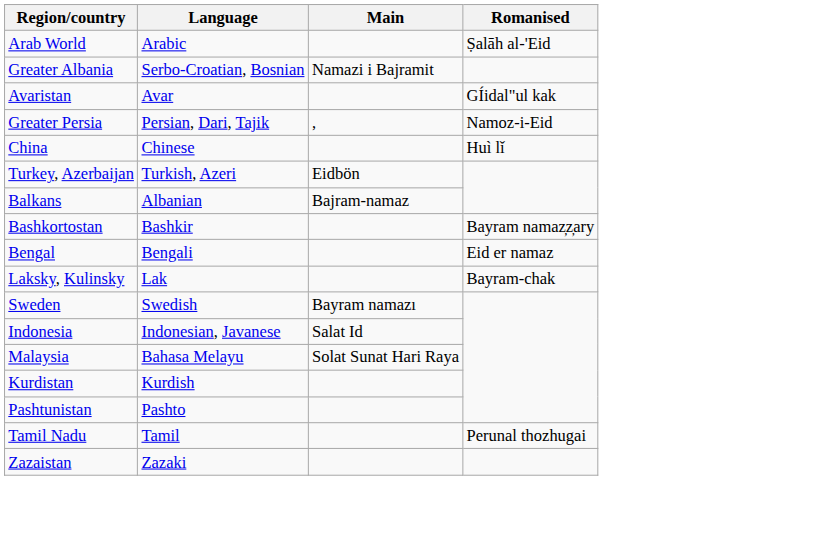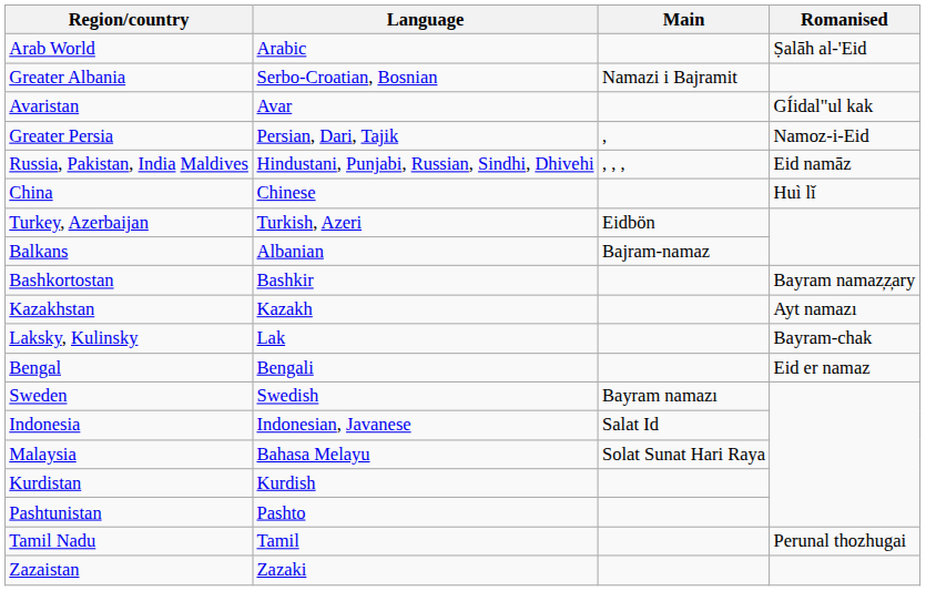 <table class="wikitable">
 <tr>
 <th>Region/country</th>
 <th>Language</th>
 <th>Main</th>
 <th>Romanised</th>
 </tr>
 <tr>
 <td><a href='#'>Arab World</a></td>
 <td><a href='#'>Arabic</a></td>
 <td></td>
 <td>Ṣalāh al-'Eid</td>
 </tr>
 <tr>
 <td><a href='#'>Greater Albania</a></td>
 <td><a href='#'>Serbo-Croatian</a>, <a href='#'>Bosnian</a></td>
 <td>Namazi i Bajramit</td>
 </tr>
 <tr>
 <td><a href='#'>Avaristan</a></td>
 <td><a href='#'>Avar</a></td>
 <td></td>
 <td>GÍidal"ul kak</td>
 </tr>
 <tr>
 <td><a href='#'>Greater Persia</a></td>
 <td><a href='#'>Persian</a>, <a href='#'>Dari</a>, <a href='#'>Tajik</a></td>
 <td>, </td>
 <td>Namoz-i-Eid</td>
 </tr>
 <tr>
+<td><a href='#'>Russia</a>, <a href='#'>Pakistan</a>, <a href='#'>India</a> <a href='#'>Maldives</a></td>
+<td><a href='#'>Hindustani</a>, <a href='#'>Punjabi</a>, <a href='#'>Russian</a>, <a href='#'>Sindhi</a>, <a href='#'>Dhivehi</a></td>
+<td>, , , </td>
+<td>Eid namāz</td>
+</tr>
+<tr>
 <td><a href='#'>China</a></td>
 <td><a href='#'>Chinese</a></td>
 <td></td>
 <td>Huì lǐ</td>
 </tr>
 <tr>
 <td><a href='#'>Turkey</a>, <a href='#'>Azerbaijan</a></td>
 <td><a href='#'>Turkish</a>, <a href='#'>Azeri</a></td>
 <td>Eidbön</td>
 </tr>
 <tr>
 <td><a href='#'>Balkans</a></td>
 <td><a href='#'>Albanian</a></td>
 <td>Bajram-namaz</td>
 </tr>
 <tr>
 <td><a href='#'>Bashkortostan</a></td>
 <td><a href='#'>Bashkir</a></td>
 <td></td>
 <td>Bayram namaz̦z̦ary</td>
 </tr>
 <tr>
-<td><a href='#'>Bengal</a></td>
-<td><a href='#'>Bengali</a></td>
+<td><a href='#'>Kazakhstan</a></td>
+<td><a href='#'>Kazakh</a></td>
 <td></td>
-<td>Eid er namaz</td>
+<td>Ayt namazı</td>
 </tr>
 <tr>
 <td><a href='#'>Laksky</a>, <a href='#'>Kulinsky</a></td>
 <td><a href='#'>Lak</a></td>
 <td></td>
 <td>Bayram-chak</td>
+</tr>
+<tr>
+<td><a href='#'>Bengal</a></td>
+<td><a href='#'>Bengali</a></td>
+<td></td>
+<td>Eid er namaz</td>
 </tr>
 <tr>
 <td><a href='#'>Sweden</a></td>
 <td><a href='#'>Swedish</a></td>
 <td>Bayram namazı</td>
 </tr>
 <tr>
 <td><a href='#'>Indonesia</a></td>
 <td><a href='#'>Indonesian</a>, <a href='#'>Javanese</a></td>
 <td>Salat Id</td>
 </tr>
 <tr>
 <td><a href='#'>Malaysia</a></td>
 <td><a href='#'>Bahasa Melayu</a></td>
 <td>Solat Sunat Hari Raya</td>
 </tr>
 <tr>
 <td><a href='#'>Kurdistan</a></td>
 <td><a href='#'>Kurdish</a></td>
 <td></td>
 </tr>
 <tr>
 <td><a href='#'>Pashtunistan</a></td>
 <td><a href='#'>Pashto</a></td>
 <td></td>
 </tr>
 <tr>
 <td><a href='#'>Tamil Nadu</a></td>
 <td><a href='#'>Tamil</a></td>
 <td></td>
 <td>Perunal thozhugai</td>
 </tr>
 <tr>
 <td><a href='#'>Zazaistan</a></td>
 <td><a href='#'>Zazaki</a></td>
 <td></td>
 </tr>
 </table>
